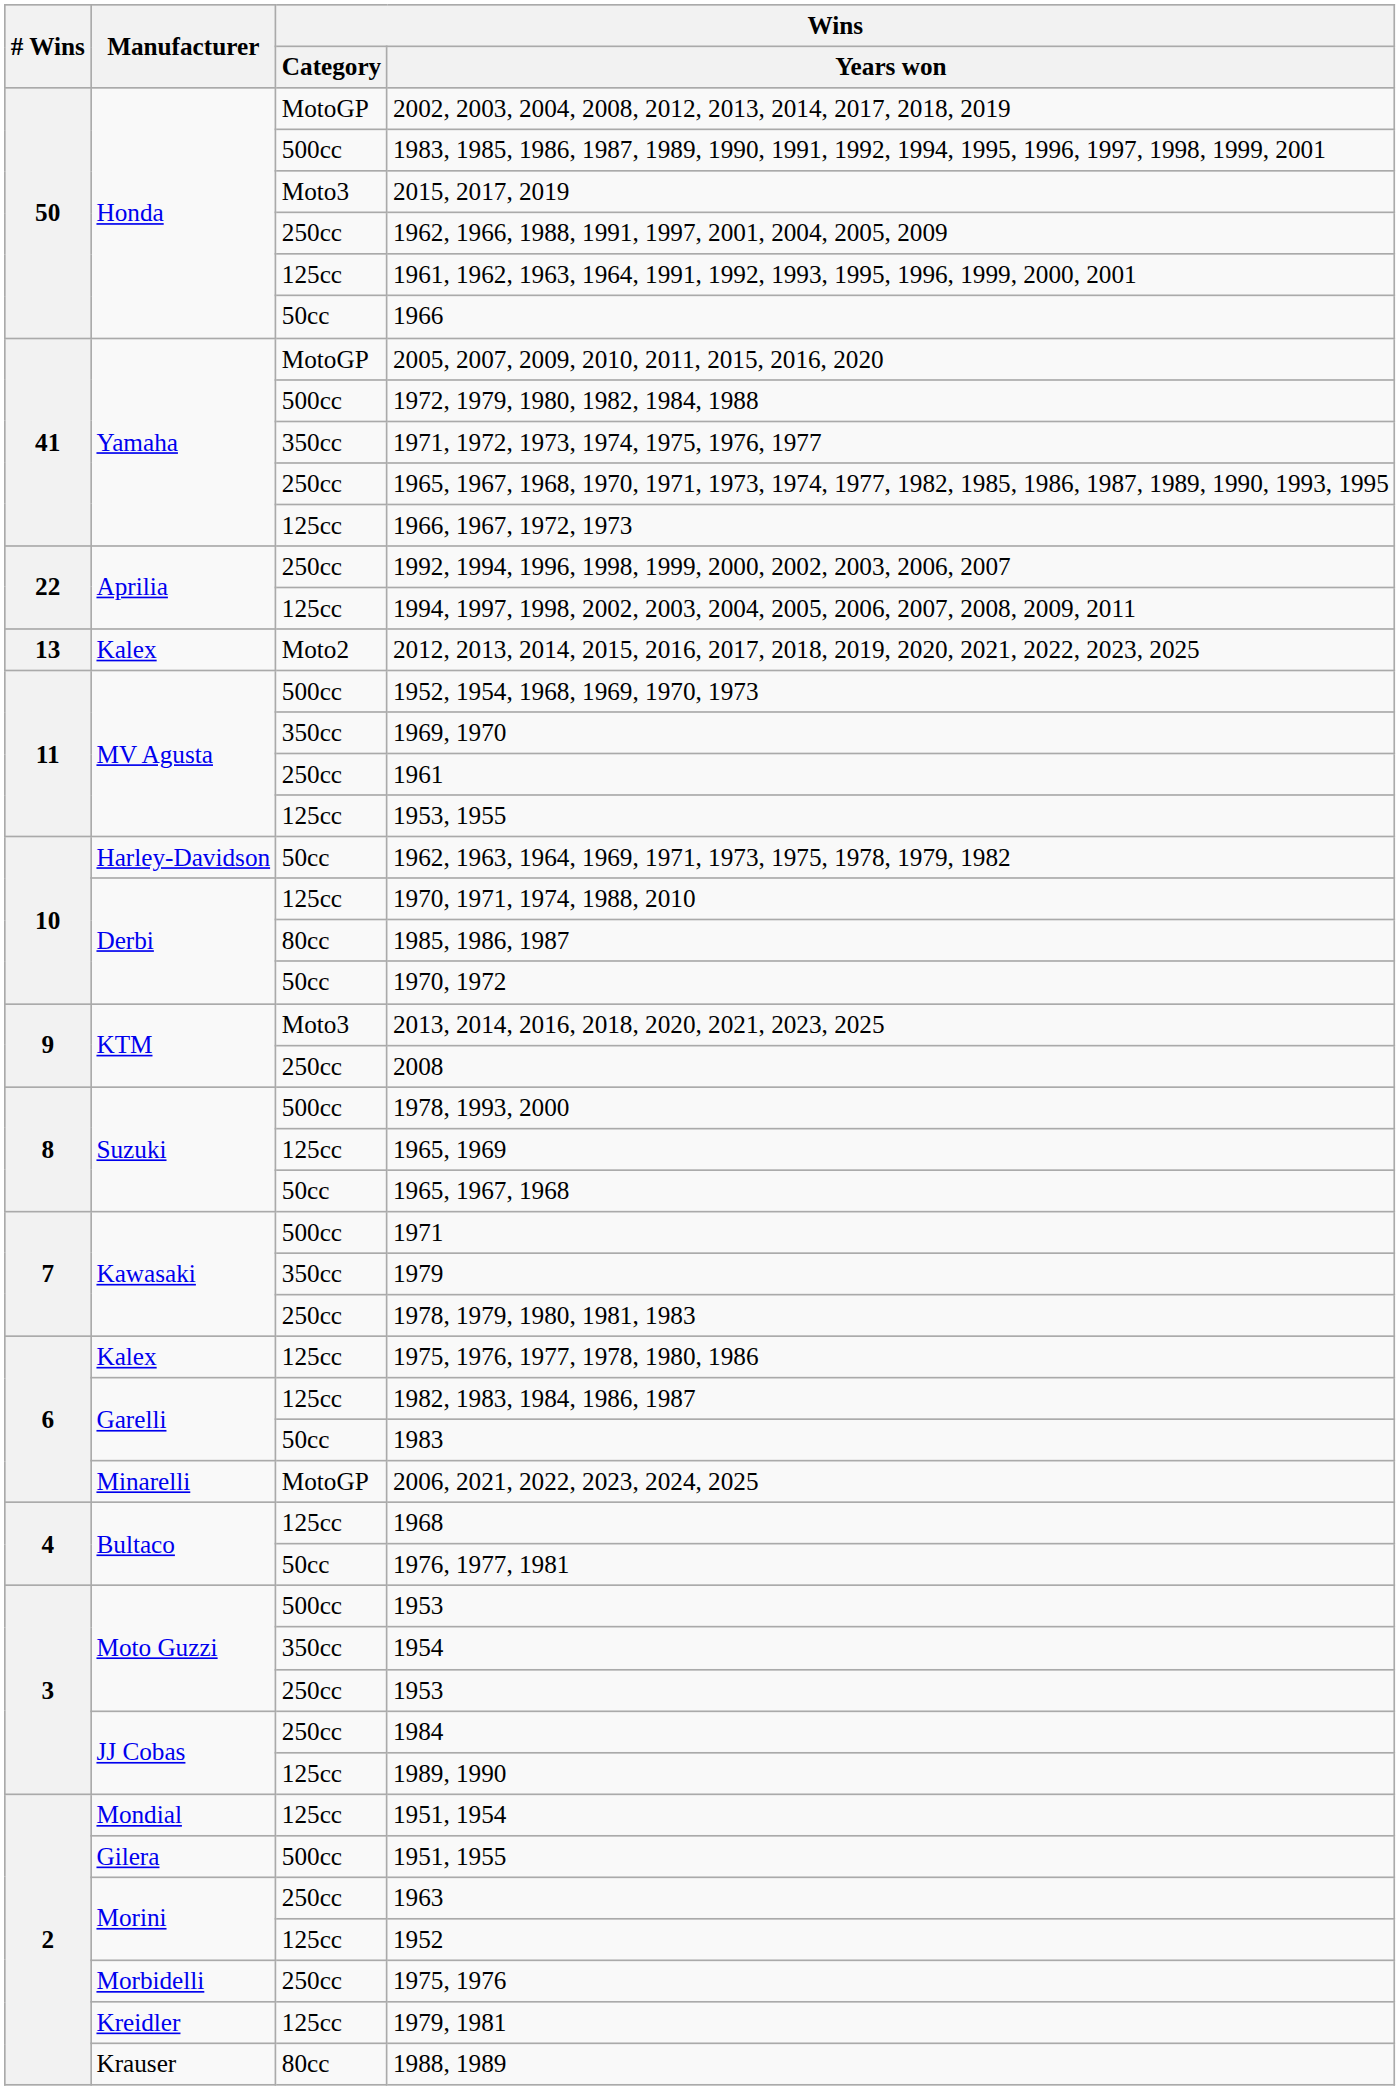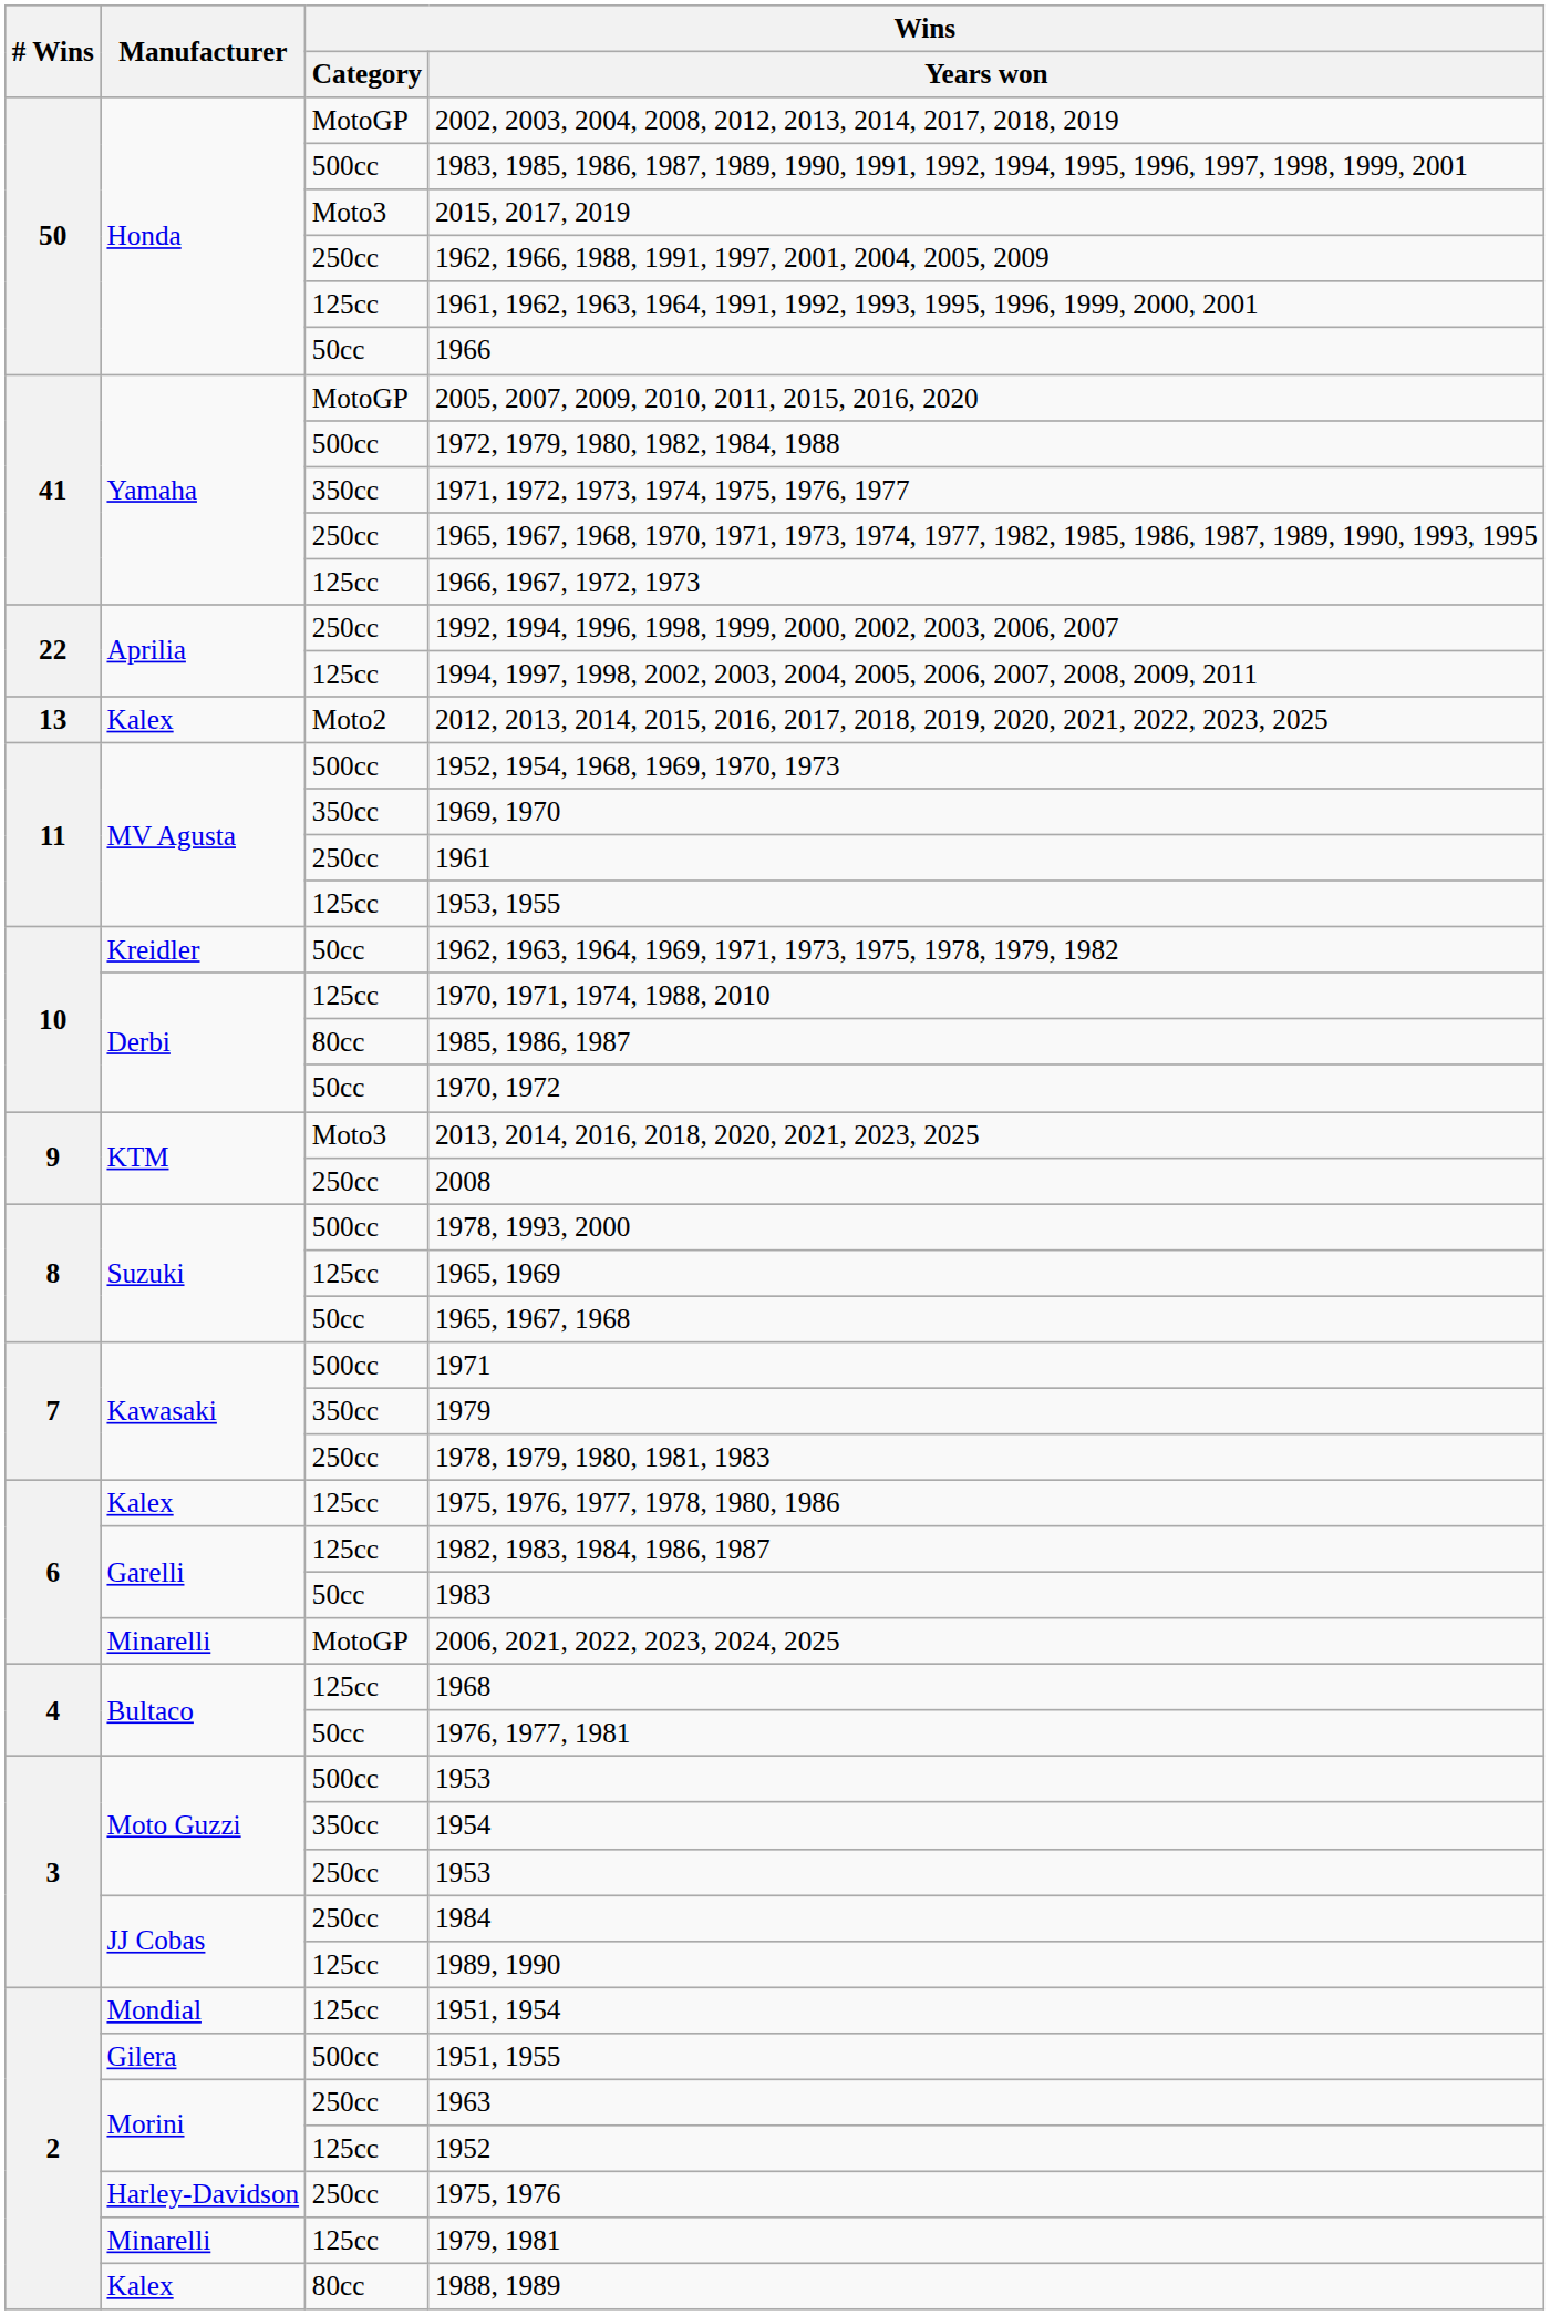 <table class="wikitable" style="font-size: 95%;">
 <tr>
 <th rowspan=2># Wins</th>
 <th rowspan=2>Manufacturer</th>
 <th colspan=2>Wins</th>
 </tr>
 <tr>
 <th>Category</th>
 <th>Years won</th>
 </tr>
 <tr>
 <th rowspan=6>50</th>
 <td rowspan=6> <a href='#'>Honda</a></td>
 <td>MotoGP</td>
 <td>2002, 2003, 2004, 2008, 2012, 2013, 2014, 2017, 2018, 2019</td>
 </tr>
 <tr>
 <td>500cc</td>
 <td>1983, 1985, 1986, 1987, 1989, 1990, 1991, 1992, 1994, 1995, 1996, 1997, 1998, 1999, 2001</td>
 </tr>
 <tr>
 <td>Moto3</td>
 <td>2015, 2017, 2019</td>
 </tr>
 <tr>
 <td>250cc</td>
 <td>1962, 1966, 1988, 1991, 1997, 2001, 2004, 2005, 2009</td>
 </tr>
 <tr>
 <td>125cc</td>
 <td>1961, 1962, 1963, 1964, 1991, 1992, 1993, 1995, 1996, 1999, 2000, 2001</td>
 </tr>
 <tr>
 <td>50cc</td>
 <td>1966</td>
 </tr>
 <tr>
 <th rowspan=5>41</th>
 <td rowspan=5> <a href='#'>Yamaha</a></td>
 <td>MotoGP</td>
 <td>2005, 2007, 2009, 2010, 2011, 2015, 2016, 2020</td>
 </tr>
 <tr>
 <td>500cc</td>
 <td>1972, 1979, 1980, 1982, 1984, 1988</td>
 </tr>
 <tr>
 <td>350cc</td>
 <td>1971, 1972, 1973, 1974, 1975, 1976, 1977</td>
 </tr>
 <tr>
 <td>250cc</td>
 <td>1965, 1967, 1968, 1970, 1971, 1973, 1974, 1977, 1982, 1985, 1986, 1987, 1989, 1990, 1993, 1995</td>
 </tr>
 <tr>
 <td>125cc</td>
 <td>1966, 1967, 1972, 1973</td>
 </tr>
 <tr>
 <th rowspan=2>22</th>
 <td rowspan=2> <a href='#'>Aprilia</a></td>
 <td>250cc</td>
 <td>1992, 1994, 1996, 1998, 1999, 2000, 2002, 2003, 2006, 2007</td>
 </tr>
 <tr>
 <td>125cc</td>
 <td>1994, 1997, 1998, 2002, 2003, 2004, 2005, 2006, 2007, 2008, 2009, 2011</td>
 </tr>
 <tr>
 <th>13</th>
 <td> <a href='#'>Kalex</a></td>
 <td>Moto2</td>
 <td>2012, 2013, 2014, 2015, 2016, 2017, 2018, 2019, 2020, 2021, 2022, 2023, 2025</td>
 </tr>
 <tr>
 <th rowspan=4>11</th>
 <td rowspan=4> <a href='#'>MV Agusta</a></td>
 <td>500cc</td>
 <td>1952, 1954, 1968, 1969, 1970, 1973</td>
 </tr>
 <tr>
 <td>350cc</td>
 <td>1969, 1970</td>
 </tr>
 <tr>
 <td>250cc</td>
 <td>1961</td>
 </tr>
 <tr>
 <td>125cc</td>
 <td>1953, 1955</td>
 </tr>
 <tr>
 <th rowspan=4>10</th>
-<td> <a href='#'>Harley-Davidson</a></td>
+<td> <a href='#'>Kreidler</a></td>
 <td>50cc</td>
 <td>1962, 1963, 1964, 1969, 1971, 1973, 1975, 1978, 1979, 1982</td>
 </tr>
 <tr>
 <td rowspan=3> <a href='#'>Derbi</a></td>
 <td>125cc</td>
 <td>1970, 1971, 1974, 1988, 2010</td>
 </tr>
 <tr>
 <td>80cc</td>
 <td>1985, 1986, 1987</td>
 </tr>
 <tr>
 <td>50cc</td>
 <td>1970, 1972</td>
 </tr>
 <tr>
 <th rowspan=2>9</th>
 <td rowspan=2> <a href='#'>KTM</a></td>
 <td>Moto3</td>
 <td>2013, 2014, 2016, 2018, 2020, 2021, 2023, 2025</td>
 </tr>
 <tr>
 <td>250cc</td>
 <td>2008</td>
 </tr>
 <tr>
 <th rowspan=3>8</th>
 <td rowspan=3> <a href='#'>Suzuki</a></td>
 <td>500cc</td>
 <td>1978, 1993, 2000</td>
 </tr>
 <tr>
 <td>125cc</td>
 <td>1965, 1969</td>
 </tr>
 <tr>
 <td>50cc</td>
 <td>1965, 1967, 1968</td>
 </tr>
 <tr>
 <th rowspan=3>7</th>
 <td rowspan=3> <a href='#'>Kawasaki</a></td>
 <td>500cc</td>
 <td>1971</td>
 </tr>
 <tr>
 <td>350cc</td>
 <td>1979</td>
 </tr>
 <tr>
 <td>250cc</td>
 <td>1978, 1979, 1980, 1981, 1983</td>
 </tr>
 <tr>
 <th rowspan=4>6</th>
 <td> <a href='#'>Kalex</a></td>
 <td>125cc</td>
 <td>1975, 1976, 1977, 1978, 1980, 1986</td>
 </tr>
 <tr>
 <td rowspan=2> <a href='#'>Garelli</a></td>
 <td>125cc</td>
 <td>1982, 1983, 1984, 1986, 1987</td>
 </tr>
 <tr>
 <td>50cc</td>
 <td>1983</td>
 </tr>
 <tr>
 <td> <a href='#'>Minarelli</a></td>
 <td>MotoGP</td>
 <td>2006, 2021, 2022, 2023, 2024, 2025</td>
 </tr>
 <tr>
 <th rowspan=2>4</th>
 <td rowspan=2> <a href='#'>Bultaco</a></td>
 <td>125cc</td>
 <td>1968</td>
 </tr>
 <tr>
 <td>50cc</td>
 <td>1976, 1977, 1981</td>
 </tr>
 <tr>
 <th rowspan=5>3</th>
 <td rowspan=3> <a href='#'>Moto Guzzi</a></td>
 <td>500cc</td>
 <td>1953</td>
 </tr>
 <tr>
 <td>350cc</td>
 <td>1954</td>
 </tr>
 <tr>
 <td>250cc</td>
 <td>1953</td>
 </tr>
 <tr>
 <td rowspan=2> <a href='#'>JJ Cobas</a></td>
 <td>250cc</td>
 <td>1984</td>
 </tr>
 <tr>
 <td>125cc</td>
 <td>1989, 1990</td>
 </tr>
 <tr>
 <th rowspan=7>2</th>
 <td> <a href='#'>Mondial</a></td>
 <td>125cc</td>
 <td>1951, 1954</td>
 </tr>
 <tr>
 <td> <a href='#'>Gilera</a></td>
 <td>500cc</td>
 <td>1951, 1955</td>
 </tr>
 <tr>
 <td rowspan=2> <a href='#'>Morini</a></td>
 <td>250cc</td>
 <td>1963</td>
 </tr>
 <tr>
 <td>125cc</td>
 <td>1952</td>
 </tr>
 <tr>
-<td> <a href='#'>Morbidelli</a></td>
+<td> <a href='#'>Harley-Davidson</a></td>
 <td>250cc</td>
 <td>1975, 1976</td>
 </tr>
 <tr>
-<td> <a href='#'>Kreidler</a></td>
+<td> <a href='#'>Minarelli</a></td>
 <td>125cc</td>
 <td>1979, 1981</td>
 </tr>
 <tr>
-<td> Krauser</td>
+<td> <a href='#'>Kalex</a></td>
 <td>80cc</td>
 <td>1988, 1989</td>
 </tr>
 </table>
